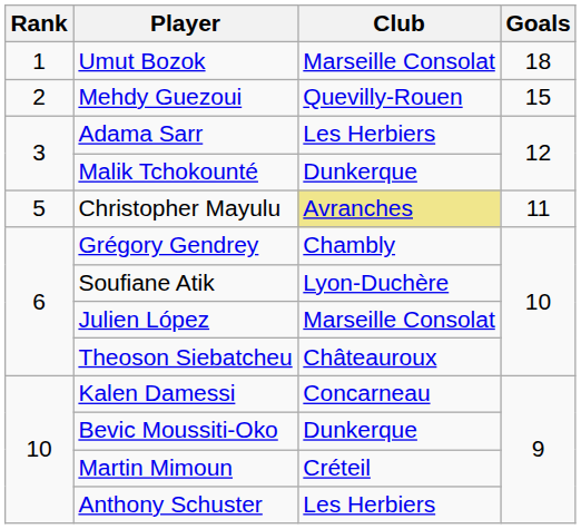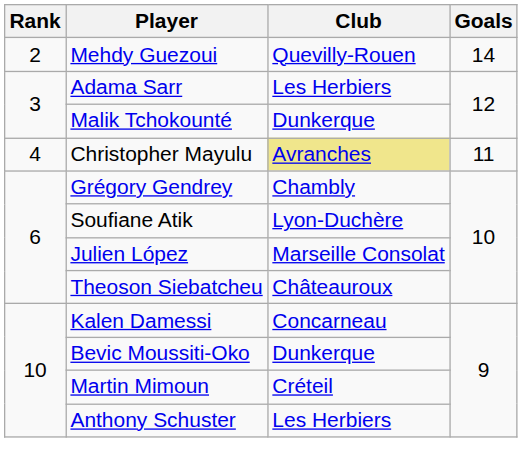 <table class="wikitable" style="text-align:center">
 <tr>
 <th>Rank</th>
 <th>Player</th>
 <th>Club</th>
 <th>Goals</th>
 </tr>
 <tr>
-<td>1</td>
-<td align="left"> <a href='#'>Umut Bozok</a></td>
-<td align="left"><a href='#'>Marseille Consolat</a></td>
-<td>18</td>
-</tr>
-<tr>
 <td>2</td>
 <td align="left"> <a href='#'>Mehdy Guezoui</a></td>
 <td align="left"><a href='#'>Quevilly-Rouen</a></td>
-<td>15</td>
+<td>14</td>
 </tr>
 <tr>
 <td rowspan="2">3</td>
 <td align="left"> <a href='#'>Adama Sarr</a></td>
 <td align="left"><a href='#'>Les Herbiers</a></td>
 <td rowspan="2">12</td>
 </tr>
 <tr>
 <td align="left"> <a href='#'>Malik Tchokounté</a></td>
 <td align="left"><a href='#'>Dunkerque</a></td>
 </tr>
 <tr>
-<td>5</td>
+<td>4</td>
 <td align="left"> Christopher Mayulu</td>
 <td align="left" style="background: khaki;"><a href='#'>Avranches</a></td>
 <td>11</td>
 </tr>
 <tr>
 <td rowspan="4">6</td>
 <td align="left"> <a href='#'>Grégory Gendrey</a></td>
 <td align="left"><a href='#'>Chambly</a></td>
 <td rowspan="4">10</td>
 </tr>
 <tr>
 <td align="left"> Soufiane Atik</td>
 <td align="left"><a href='#'>Lyon-Duchère</a></td>
 </tr>
 <tr>
 <td align="left"> <a href='#'>Julien López</a></td>
 <td align="left"><a href='#'>Marseille Consolat</a></td>
 </tr>
 <tr>
 <td align="left"> <a href='#'>Theoson Siebatcheu</a></td>
 <td align="left"><a href='#'>Châteauroux</a></td>
 </tr>
 <tr>
 <td rowspan="4">10</td>
 <td align="left"> <a href='#'>Kalen Damessi</a></td>
 <td align="left"><a href='#'>Concarneau</a></td>
 <td rowspan="4">9</td>
 </tr>
 <tr>
 <td align="left"> <a href='#'>Bevic Moussiti-Oko</a></td>
 <td align="left"><a href='#'>Dunkerque</a></td>
 </tr>
 <tr>
 <td align="left"> <a href='#'>Martin Mimoun</a></td>
 <td align="left"><a href='#'>Créteil</a></td>
 </tr>
 <tr>
 <td align="left"> <a href='#'>Anthony Schuster</a></td>
 <td align="left"><a href='#'>Les Herbiers</a></td>
 </tr>
 </table>
